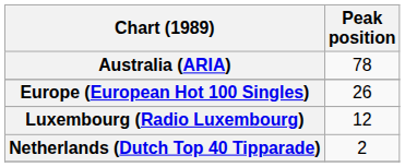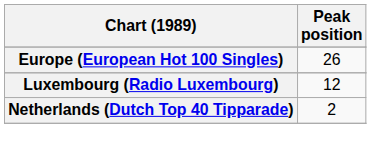 <table class="wikitable sortable plainrowheaders" style="text-align:center">
 <tr>
 <th scope="col">Chart (1989)</th>
 <th scope="col">Peak<br>position</th>
-</tr>
-<tr>
-<th scope="row">Australia (<a href='#'>ARIA</a>)</th>
-<td>78</td>
 </tr>
 <tr>
 </tr>
 <tr>
 <th scope="row">Europe (<a href='#'>European Hot 100 Singles</a>)</th>
 <td>26</td>
 </tr>
 <tr>
 </tr>
 <tr>
 <th scope="row">Luxembourg (<a href='#'>Radio Luxembourg</a>)</th>
 <td align="center">12</td>
 </tr>
 <tr>
 <th scope="row">Netherlands (<a href='#'>Dutch Top 40 Tipparade</a>)</th>
 <td>2</td>
 </tr>
 <tr>
 </tr>
 <tr>
 </tr>
 <tr>
 </tr>
 <tr>
 </tr>
 <tr>
 </tr>
 </table>
